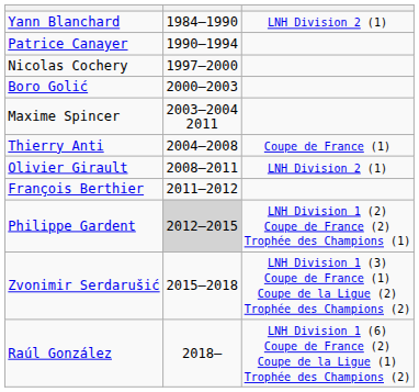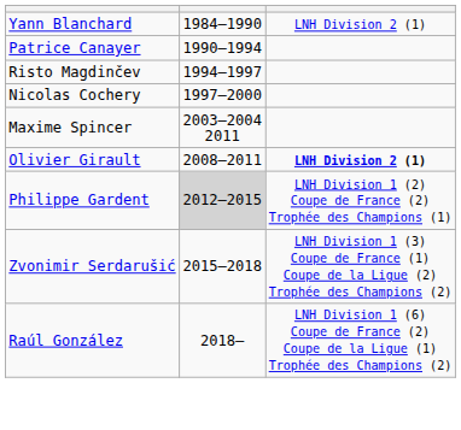 <table class="wikitable plainrowheaders sortable" style="text-align:center">
 <tr>
 <th></th>
 <th></th>
 <th></th>
 </tr>
 <tr>
 <td align="left"> <a href='#'>Yann Blanchard</a></td>
 <td>1984–1990</td>
 <td align=center><small><a href='#'>LNH Division 2</a> (1)</small></td>
 </tr>
 <tr>
 <td align="left"> <a href='#'>Patrice Canayer</a></td>
 <td>1990–1994</td>
 <td align=center></td>
 </tr>
 <tr>
-<td align="left"> Nicolas Cochery</td>
-<td>1997–2000</td>
+<td align="left"> Risto Magdinčev</td>
+<td>1994–1997</td>
 <td align=center></td>
 </tr>
 <tr>
-<td align="left"> <a href='#'>Boro Golić</a></td>
-<td>2000–2003</td>
+<td align="left"> Nicolas Cochery</td>
+<td>1997–2000</td>
 <td align=center></td>
 </tr>
 <tr>
 <td align="left"> Maxime Spincer</td>
 <td>2003–2004 <br> 2011</td>
 <td align=center></td>
 </tr>
 <tr>
-<td align="left"> <a href='#'>Thierry Anti</a></td>
-<td>2004–2008</td>
-<td align=center><small><a href='#'>Coupe de France</a> (1)</small></td>
-</tr>
-<tr>
 <td align="left"> <a href='#'>Olivier Girault</a></td>
 <td>2008–2011</td>
-<td align=center><small><a href='#'>LNH Division 2</a> (1)</small></td>
-</tr>
-<tr>
-<td align="left"> <a href='#'>François Berthier</a></td>
-<td>2011–2012</td>
-<td align=center></td>
+<td align=center><strong><small><a href='#'>LNH Division 2</a> (1)</small></strong></td>
 </tr>
 <tr>
 <td align="left"> <a href='#'>Philippe Gardent</a></td>
 <td style="background: lightgrey;">2012–2015</td>
 <td align=center><small><a href='#'>LNH Division 1</a> (2)<br><a href='#'>Coupe de France</a> (2)<br><a href='#'>Trophée des Champions</a> (1)</small></td>
 </tr>
 <tr>
 <td align="left"> <a href='#'>Zvonimir Serdarušić</a></td>
 <td>2015–2018</td>
 <td align=center><small><a href='#'>LNH Division 1</a> (3)<br><a href='#'>Coupe de France</a> (1)<br><a href='#'>Coupe de la Ligue</a> (2)<br><a href='#'>Trophée des Champions</a> (2)</small></td>
 </tr>
 <tr>
 <td align="left"> <a href='#'>Raúl González</a></td>
 <td>2018–</td>
 <td align=center><small><a href='#'>LNH Division 1</a> (6)<br><a href='#'>Coupe de France</a> (2)<br><a href='#'>Coupe de la Ligue</a> (1)<br><a href='#'>Trophée des Champions</a> (2)</small></td>
 </tr>
 </table>
